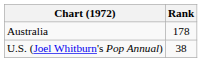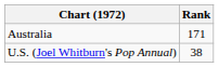 <table class="wikitable">
 <tr>
 <th align="left">Chart (1972)</th>
 <th style="text-align:center;">Rank</th>
 </tr>
 <tr>
 <td>Australia </td>
-<td style="text-align:center;">178</td>
+<td style="text-align:center;">171</td>
 </tr>
 <tr>
 <td>U.S. (<a href='#'>Joel Whitburn</a>'s <em>Pop Annual</em>)</td>
 <td style="text-align:center;">38</td>
 </tr>
 </table>
